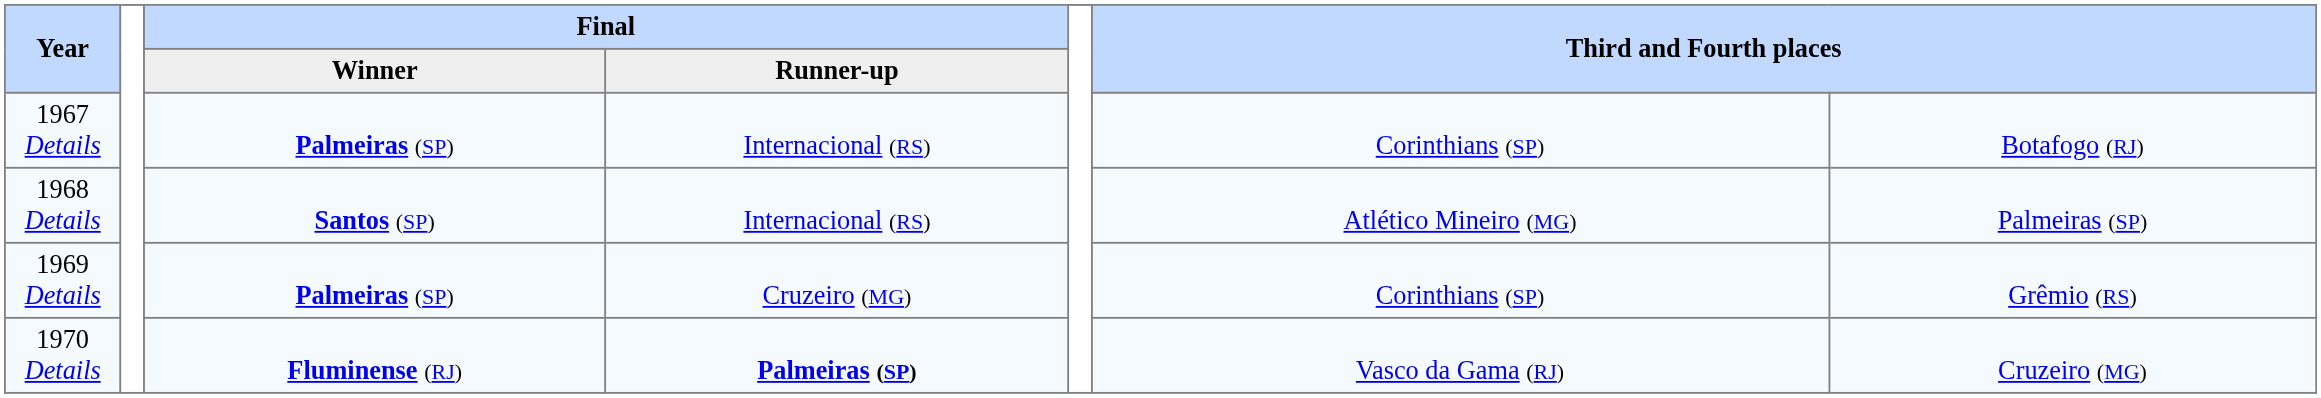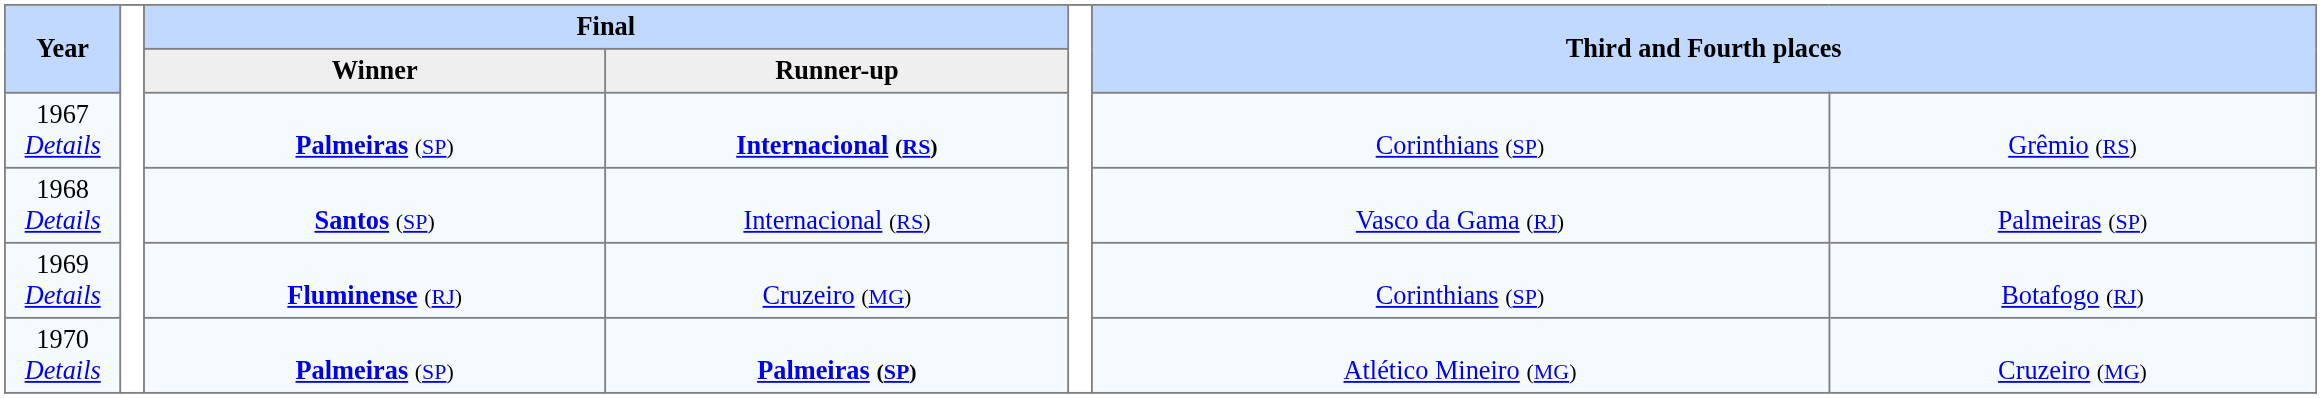 <table border=1 style="border-collapse:collapse; font-size:90%;" cellpadding=3 cellspacing=0 width=100%>
 <tr bgcolor=#C1D8FF align=center>
 <th rowspan=2 width=5%>Year</th>
 <th width=1% rowspan=6 bgcolor=ffffff></th>
 <th colspan=2>Final</th>
 <th width=1% rowspan=6 bgcolor=ffffff></th>
 <th colspan=2 rowspan=2>Third and Fourth places</th>
 </tr>
 <tr bgcolor=#EFEFEF>
 <th width=20%>Winner</th>
 <th width=20%>Runner-up</th>
 </tr>
 <tr align=center bgcolor=#F5FAFF>
 <td>1967<br><a href='#'><em>Details</em></a></td>
 <td><br><strong><a href='#'>Palmeiras</a></strong> <small>(<a href='#'>SP</a>)</small></td>
-<td><br><a href='#'>Internacional</a> <small>(<a href='#'>RS</a>)</small></td>
+<td><strong><br><a href='#'>Internacional</a> <small>(<a href='#'>RS</a>)</small></strong></td>
 <td><br><a href='#'>Corinthians</a> <small>(<a href='#'>SP</a>)</small></td>
-<td><br><a href='#'>Botafogo</a> <small>(<a href='#'>RJ</a>)</small></td>
+<td><br><a href='#'>Grêmio</a> <small>(<a href='#'>RS</a>)</small></td>
 </tr>
 <tr align=center bgcolor=#F5FAFF>
 <td>1968<br><a href='#'><em>Details</em></a></td>
 <td><br><strong><a href='#'>Santos</a></strong> <small>(<a href='#'>SP</a>)</small></td>
 <td><br><a href='#'>Internacional</a> <small>(<a href='#'>RS</a>)</small></td>
-<td><br><a href='#'>Atlético Mineiro</a> <small>(<a href='#'>MG</a>)</small></td>
+<td><br><a href='#'>Vasco da Gama</a> <small>(<a href='#'>RJ</a>)</small></td>
 <td><br><a href='#'>Palmeiras</a> <small>(<a href='#'>SP</a>)</small></td>
 </tr>
 <tr align=center bgcolor=#F5FAFF>
 <td>1969<br><a href='#'><em>Details</em></a></td>
-<td><br><strong><a href='#'>Palmeiras</a></strong> <small>(<a href='#'>SP</a>)</small></td>
+<td><br><strong><a href='#'>Fluminense</a></strong> <small>(<a href='#'>RJ</a>)</small></td>
 <td><br><a href='#'>Cruzeiro</a> <small>(<a href='#'>MG</a>)</small></td>
 <td><br><a href='#'>Corinthians</a> <small>(<a href='#'>SP</a>)</small></td>
-<td><br><a href='#'>Grêmio</a> <small>(<a href='#'>RS</a>)</small></td>
+<td><br><a href='#'>Botafogo</a> <small>(<a href='#'>RJ</a>)</small></td>
 </tr>
 <tr align=center bgcolor=#F5FAFF>
 <td>1970<br><a href='#'><em>Details</em></a></td>
-<td><br><strong><a href='#'>Fluminense</a></strong> <small>(<a href='#'>RJ</a>)</small></td>
+<td><br><strong><a href='#'>Palmeiras</a></strong> <small>(<a href='#'>SP</a>)</small></td>
 <td><strong><br><a href='#'>Palmeiras</a> <small>(<a href='#'>SP</a>)</small></strong></td>
-<td><br><a href='#'>Vasco da Gama</a> <small>(<a href='#'>RJ</a>)</small></td>
+<td><br><a href='#'>Atlético Mineiro</a> <small>(<a href='#'>MG</a>)</small></td>
 <td><br><a href='#'>Cruzeiro</a> <small>(<a href='#'>MG</a>)</small></td>
 </tr>
 </table>
